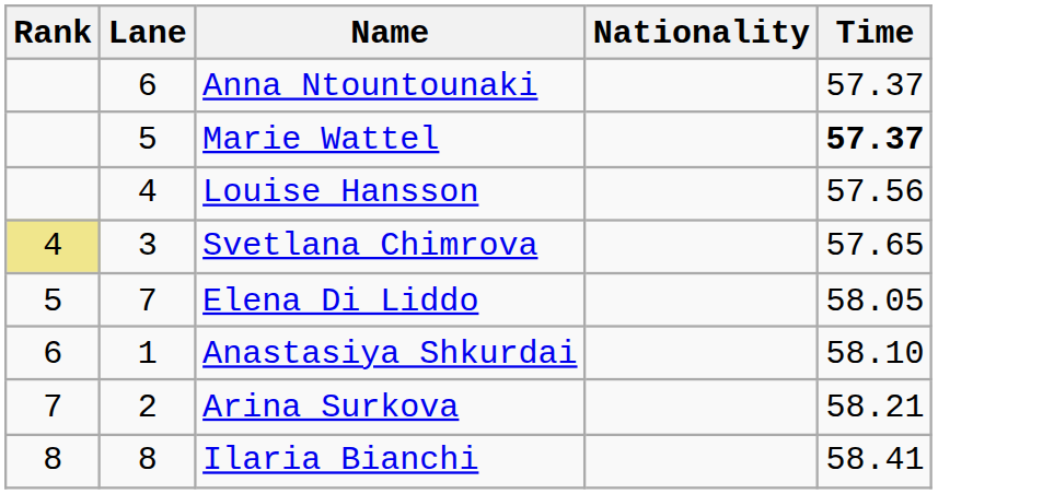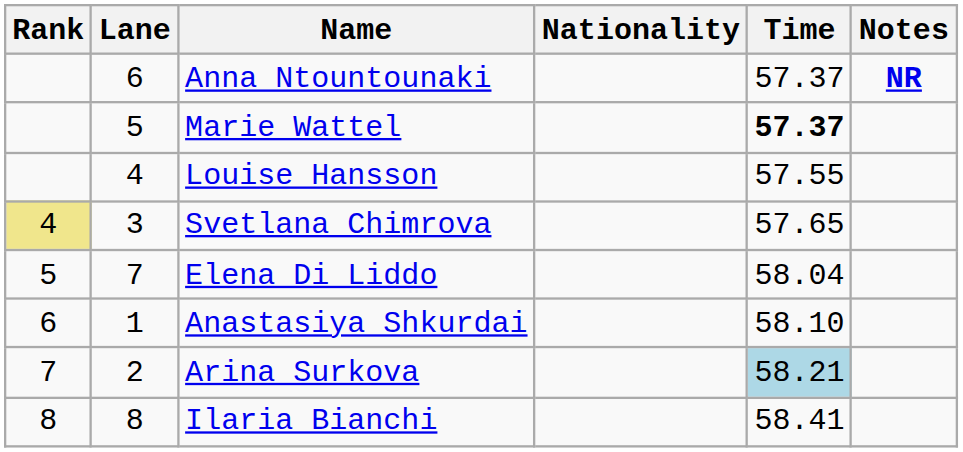 <table class="wikitable sortable" style="text-align:center">
 <tr>
 <th>Rank</th>
 <th>Lane</th>
 <th>Name</th>
 <th>Nationality</th>
 <th>Time</th>
+<th>Notes</th>
 </tr>
 <tr>
 <td></td>
 <td>6</td>
 <td align=left><a href='#'>Anna Ntountounaki</a></td>
 <td align=left></td>
 <td>57.37</td>
+<td><strong><a href='#'>NR</a></strong></td>
 </tr>
 <tr>
 <td></td>
 <td>5</td>
 <td align=left><a href='#'>Marie Wattel</a></td>
 <td align=left></td>
 <td><strong>57.37</strong></td>
+<td></td>
 </tr>
 <tr>
 <td></td>
 <td>4</td>
 <td align=left><a href='#'>Louise Hansson</a></td>
 <td align=left></td>
-<td>57.56</td>
+<td>57.55</td>
+<td></td>
 </tr>
 <tr>
 <td style="background: khaki;">4</td>
 <td>3</td>
 <td align=left><a href='#'>Svetlana Chimrova</a></td>
 <td align=left></td>
 <td>57.65</td>
+<td></td>
 </tr>
 <tr>
 <td>5</td>
 <td>7</td>
 <td align=left><a href='#'>Elena Di Liddo</a></td>
 <td align=left></td>
-<td>58.05</td>
+<td>58.04</td>
+<td></td>
 </tr>
 <tr>
 <td>6</td>
 <td>1</td>
 <td align=left><a href='#'>Anastasiya Shkurdai</a></td>
 <td align=left></td>
 <td>58.10</td>
+<td></td>
 </tr>
 <tr>
 <td>7</td>
 <td>2</td>
 <td align=left><a href='#'>Arina Surkova</a></td>
 <td align=left></td>
-<td>58.21</td>
+<td style="background: lightblue;">58.21</td>
+<td></td>
 </tr>
 <tr>
 <td>8</td>
 <td>8</td>
 <td align=left><a href='#'>Ilaria Bianchi</a></td>
 <td align=left></td>
 <td>58.41</td>
+<td></td>
 </tr>
 </table>
